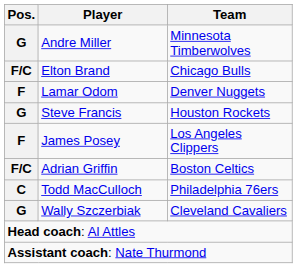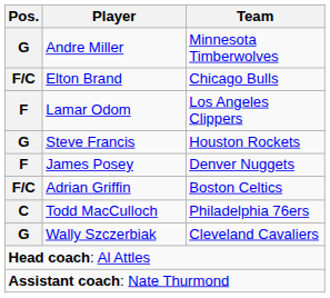 <table class="wikitable">
 <tr>
 <th>Pos.</th>
 <th style="width:150px;">Player</th>
 <th width=145>Team</th>
 </tr>
 <tr>
 <th>G</th>
 <td><a href='#'>Andre Miller</a></td>
 <td><a href='#'>Minnesota Timberwolves</a></td>
 </tr>
 <tr>
 <th>F/C</th>
 <td><a href='#'>Elton Brand</a></td>
 <td><a href='#'>Chicago Bulls</a></td>
 </tr>
 <tr>
 <th>F</th>
 <td><a href='#'>Lamar Odom</a></td>
-<td><a href='#'>Denver Nuggets</a></td>
+<td><a href='#'>Los Angeles Clippers</a></td>
 </tr>
 <tr>
 <th>G</th>
 <td><a href='#'>Steve Francis</a></td>
 <td><a href='#'>Houston Rockets</a></td>
 </tr>
 <tr>
 <th>F</th>
 <td><a href='#'>James Posey</a></td>
-<td><a href='#'>Los Angeles Clippers</a></td>
+<td><a href='#'>Denver Nuggets</a></td>
 </tr>
 <tr>
 <th>F/C</th>
 <td><a href='#'>Adrian Griffin</a></td>
 <td><a href='#'>Boston Celtics</a></td>
 </tr>
 <tr>
 <th>C</th>
 <td><a href='#'>Todd MacCulloch</a></td>
 <td><a href='#'>Philadelphia 76ers</a></td>
 </tr>
 <tr>
 <th>G</th>
 <td><a href='#'>Wally Szczerbiak</a></td>
 <td><a href='#'>Cleveland Cavaliers</a></td>
 </tr>
 <tr>
 <td colspan="6"><strong>Head coach</strong>: <a href='#'>Al Attles</a></td>
 </tr>
 <tr>
 <td colspan="6"><strong>Assistant coach</strong>: <a href='#'>Nate Thurmond</a></td>
 </tr>
 </table>
